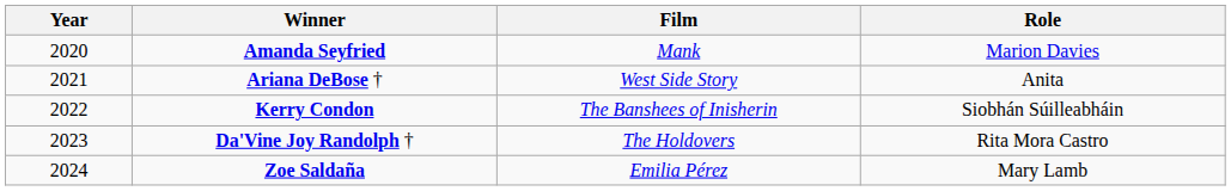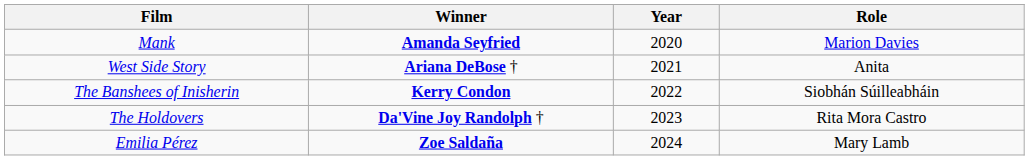 <table class="wikitable" width="auto" cellpadding="5">
 <tr style="text-align:center;">
+<th width="300"><strong>Film</strong></th>
+<th width="300"><strong>Winner</strong></th>
 <th width="100"><strong>Year</strong></th>
-<th width="300"><strong>Winner</strong></th>
-<th width="300"><strong>Film</strong></th>
 <th width="300"><strong>Role</strong></th>
 </tr>
 <tr style="text-align:center;">
+<td><em><a href='#'>Mank</a></em></td>
+<td><strong><a href='#'>Amanda Seyfried</a></strong> </td>
 <td style="text-align:center;">2020</td>
-<td><strong><a href='#'>Amanda Seyfried</a></strong> </td>
-<td><em><a href='#'>Mank</a></em></td>
 <td><a href='#'>Marion Davies</a></td>
 </tr>
 <tr style="text-align:center;">
+<td><em><a href='#'>West Side Story</a></em></td>
+<td><strong><a href='#'>Ariana DeBose</a></strong>  †</td>
 <td style="text-align:center;">2021</td>
-<td><strong><a href='#'>Ariana DeBose</a></strong>  †</td>
-<td><em><a href='#'>West Side Story</a></em></td>
 <td>Anita</td>
 </tr>
 <tr style="text-align:center;">
+<td><em><a href='#'>The Banshees of Inisherin</a></em></td>
+<td><strong><a href='#'>Kerry Condon</a></strong> </td>
 <td style="text-align:center;">2022</td>
-<td><strong><a href='#'>Kerry Condon</a></strong> </td>
-<td><em><a href='#'>The Banshees of Inisherin</a></em></td>
 <td>Siobhán Súilleabháin</td>
 </tr>
 <tr style="text-align:center;">
+<td><em><a href='#'>The Holdovers</a></em></td>
+<td><strong><a href='#'>Da'Vine Joy Randolph</a></strong>  †</td>
 <td style="text-align:center;">2023</td>
-<td><strong><a href='#'>Da'Vine Joy Randolph</a></strong>  †</td>
-<td><em><a href='#'>The Holdovers</a></em></td>
 <td>Rita Mora Castro</td>
 </tr>
 <tr style="text-align:center;">
+<td><em><a href='#'>Emilia Pérez</a></em></td>
+<td><strong><a href='#'>Zoe Saldaña</a></strong> </td>
 <td style="text-align:center;">2024</td>
-<td><strong><a href='#'>Zoe Saldaña</a></strong> </td>
-<td><em><a href='#'>Emilia Pérez</a></em></td>
 <td>Mary Lamb</td>
 </tr>
 </table>
